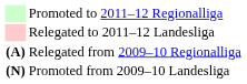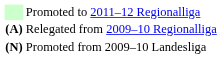 <table>
 <tr>
 <td style="width: 20px; background-color: #ccffcc;"></td>
 <td style="background-color: #ffffff; text-align: left;">Promoted to <a href='#'>2011–12 Regionalliga</a></td>
-</tr>
-<tr>
-<td style="width: 20px; background-color: #ffcccc;"></td>
-<td style="background-color: #ffffff; text-align: left;">Relegated to 2011–12 Landesliga</td>
 </tr>
 <tr>
 <th style="width: 20px; background-color: #ffffff;">(A)</th>
 <td style="background-color: #ffffff; text-align: left;">Relegated from <a href='#'>2009–10 Regionalliga</a></td>
 </tr>
 <tr>
 <th style="width: 20px; background-color: #ffffff;">(N)</th>
 <td style="background-color: #ffffff; text-align: left;">Promoted from 2009–10 Landesliga</td>
 </tr>
 </table>
